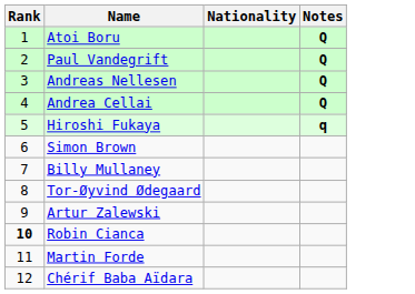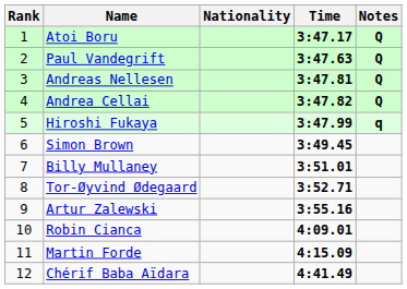 <table class="wikitable sortable" style="text-align:center">
 <tr>
 <th>Rank</th>
 <th>Name</th>
 <th>Nationality</th>
+<th>Time</th>
 <th>Notes</th>
 </tr>
 <tr bgcolor=ccffcc>
 <td>1</td>
 <td align=left><a href='#'>Atoi Boru</a></td>
 <td align=left></td>
+<td><strong>3:47.17</strong></td>
 <td><strong>Q</strong></td>
 </tr>
 <tr bgcolor=ccffcc>
 <td>2</td>
 <td align=left><a href='#'>Paul Vandegrift</a></td>
 <td align=left></td>
+<td><strong>3:47.63</strong></td>
 <td><strong>Q</strong></td>
 </tr>
 <tr bgcolor=ccffcc>
 <td>3</td>
 <td align=left><a href='#'>Andreas Nellesen</a></td>
 <td align=left></td>
+<td><strong>3:47.81</strong></td>
 <td><strong>Q</strong></td>
 </tr>
 <tr bgcolor=ccffcc>
 <td>4</td>
 <td align=left><a href='#'>Andrea Cellai</a></td>
 <td align=left></td>
+<td><strong>3:47.82</strong></td>
 <td><strong>Q</strong></td>
 </tr>
 <tr bgcolor=ddffdd>
 <td>5</td>
 <td align=left><a href='#'>Hiroshi Fukaya</a></td>
 <td align=left></td>
+<td><strong>3:47.99</strong></td>
 <td><strong>q</strong></td>
 </tr>
 <tr>
 <td>6</td>
 <td align=left><a href='#'>Simon Brown</a></td>
 <td align=left></td>
+<td><strong>3:49.45</strong></td>
 <td></td>
 </tr>
 <tr>
 <td>7</td>
 <td align=left><a href='#'>Billy Mullaney</a></td>
 <td align=left></td>
+<td><strong>3:51.01</strong></td>
 <td></td>
 </tr>
 <tr>
 <td>8</td>
 <td align=left><a href='#'>Tor-Øyvind Ødegaard</a></td>
 <td align=left></td>
+<td><strong>3:52.71</strong></td>
 <td></td>
 </tr>
 <tr>
 <td>9</td>
 <td align=left><a href='#'>Artur Zalewski</a></td>
 <td align=left></td>
+<td><strong>3:55.16</strong></td>
 <td></td>
 </tr>
 <tr>
-<td><strong>10</strong></td>
+<td>10</td>
 <td align=left><a href='#'>Robin Cianca</a></td>
 <td align=left></td>
+<td><strong>4:09.01</strong></td>
 <td></td>
 </tr>
 <tr>
 <td>11</td>
 <td align=left><a href='#'>Martin Forde</a></td>
 <td align=left></td>
+<td><strong>4:15.09</strong></td>
 <td></td>
 </tr>
 <tr>
 <td>12</td>
 <td align=left><a href='#'>Chérif Baba Aïdara</a></td>
 <td align=left></td>
+<td><strong>4:41.49</strong></td>
 <td></td>
 </tr>
 </table>
